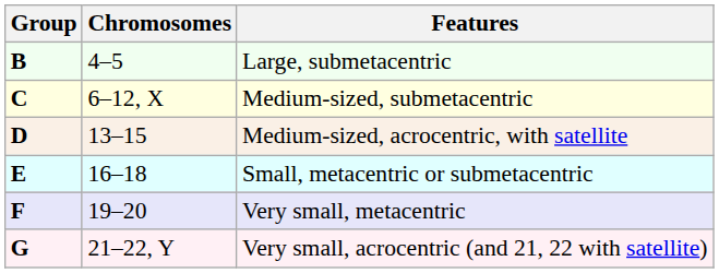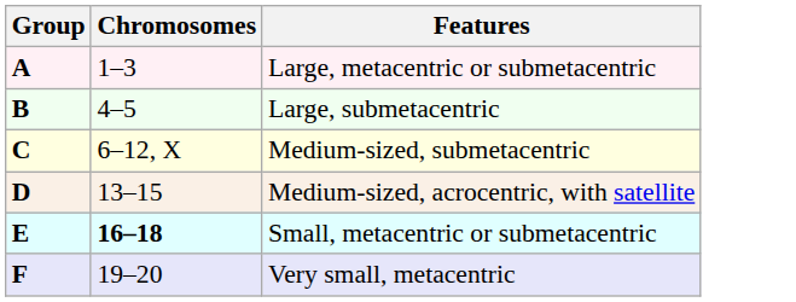 <table class=wikitable>
 <tr>
 <th>Group</th>
 <th>Chromosomes</th>
 <th>Features</th>
+</tr>
+<tr style="background:lavenderblush">
+<td><strong>A</strong></td>
+<td>1–3</td>
+<td>Large, metacentric or submetacentric</td>
 </tr>
 <tr style="background:honeydew">
 <td><strong>B</strong></td>
 <td>4–5</td>
 <td>Large, submetacentric</td>
 </tr>
 <tr style="background:lightyellow">
 <td><strong>C</strong></td>
 <td>6–12, X</td>
 <td>Medium-sized, submetacentric</td>
 </tr>
 <tr style="background:linen">
 <td><strong>D</strong></td>
 <td>13–15</td>
 <td>Medium-sized, acrocentric, with <a href='#'>satellite</a></td>
 </tr>
 <tr style="background:lightcyan">
 <td><strong>E</strong></td>
-<td>16–18</td>
+<td><strong>16–18</strong></td>
 <td>Small, metacentric or submetacentric</td>
 </tr>
 <tr style="background:lavender">
 <td><strong>F</strong></td>
 <td>19–20</td>
 <td>Very small, metacentric</td>
 </tr>
-<tr style="background:lavenderblush">
-<td><strong>G</strong></td>
-<td>21–22, Y</td>
-<td>Very small, acrocentric (and 21, 22 with <a href='#'>satellite</a>)</td>
-</tr>
 </table>
